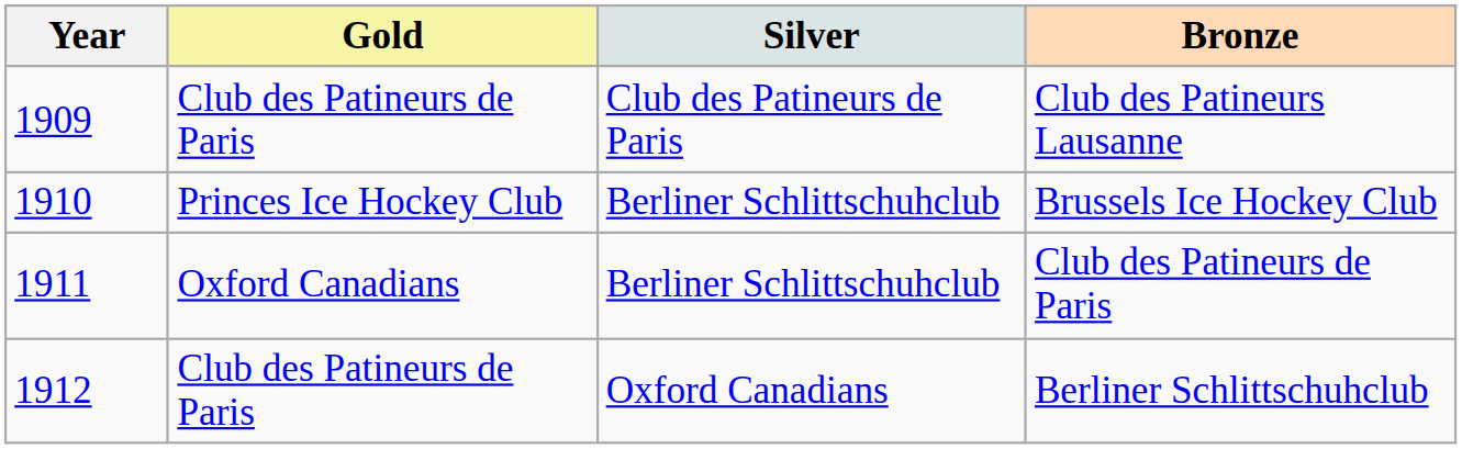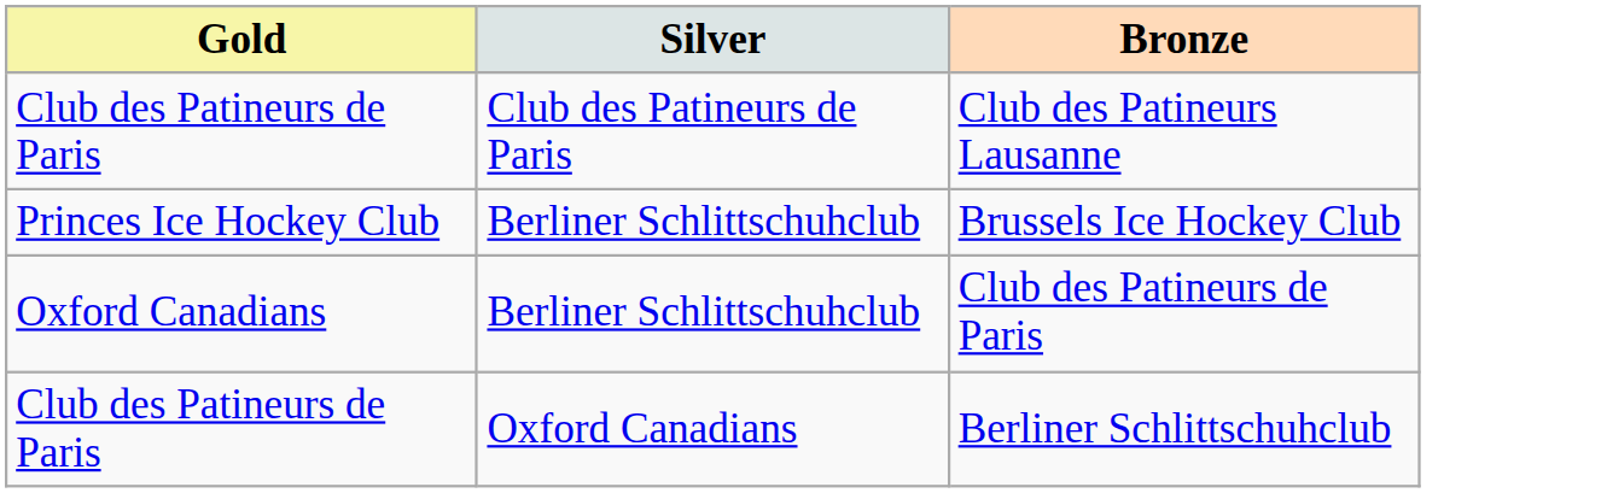 <table class="wikitable sortable">
 <tr bgcolor="#efefef" align="left">
-<th width=60>Year</th>
 <th width=170 style="background-color: #F7F6A8;"> Gold</th>
 <th width=170 style="background-color: #DCE5E5;"> Silver</th>
 <th width=170 style="background-color: #FFDAB9;"> Bronze</th>
 </tr>
 <tr>
-<td><a href='#'>1909</a></td>
 <td> <a href='#'>Club des Patineurs de Paris</a></td>
 <td> <a href='#'>Club des Patineurs de Paris</a></td>
 <td> <a href='#'>Club des Patineurs Lausanne</a></td>
 </tr>
 <tr>
-<td><a href='#'>1910</a></td>
 <td> <a href='#'>Princes Ice Hockey Club</a></td>
 <td> <a href='#'>Berliner Schlittschuhclub</a></td>
 <td> <a href='#'>Brussels Ice Hockey Club</a></td>
 </tr>
 <tr>
-<td><a href='#'>1911</a></td>
 <td> <a href='#'>Oxford Canadians</a></td>
 <td> <a href='#'>Berliner Schlittschuhclub</a></td>
 <td> <a href='#'>Club des Patineurs de Paris</a></td>
 </tr>
 <tr>
-<td><a href='#'>1912</a></td>
 <td> <a href='#'>Club des Patineurs de Paris</a></td>
 <td> <a href='#'>Oxford Canadians</a></td>
 <td> <a href='#'>Berliner Schlittschuhclub</a></td>
 </tr>
 </table>
